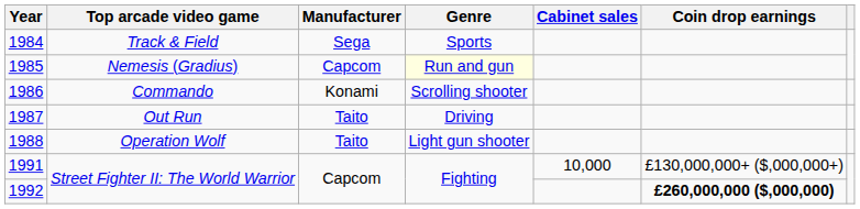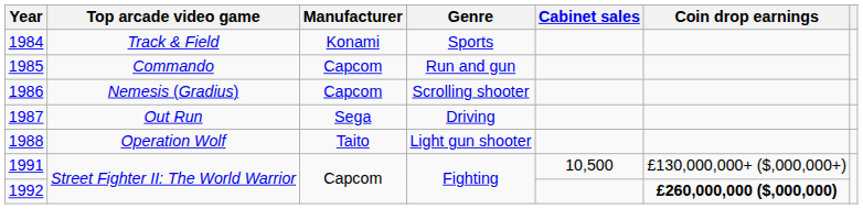 <table class="wikitable sortable" style="text-align:center">
 <tr>
 <th>Year</th>
 <th>Top arcade video game</th>
 <th>Manufacturer</th>
 <th>Genre</th>
 <th><a href='#'>Cabinet sales</a></th>
 <th>Coin drop earnings</th>
 <th class="unsortable"></th>
 </tr>
 <tr>
 <td><a href='#'>1984</a></td>
 <td><em><a href='#'>Track & Field</a></em></td>
-<td><a href='#'>Sega</a></td>
+<td><a href='#'>Konami</a></td>
 <td><a href='#'>Sports</a></td>
 <td></td>
 <td></td>
 <td rowspan="2"></td>
 </tr>
 <tr>
 <td><a href='#'>1985</a></td>
-<td><a href='#'><em>Nemesis</em> (<em>Gradius</em>)</a></td>
+<td><em><a href='#'>Commando</a></em></td>
 <td><a href='#'>Capcom</a></td>
-<td style="background: lightyellow;"><a href='#'>Run and gun</a></td>
+<td><a href='#'>Run and gun</a></td>
 <td></td>
 <td></td>
 </tr>
 <tr>
 <td><a href='#'>1986</a></td>
-<td><em><a href='#'>Commando</a></em></td>
-<td>Konami</td>
+<td><a href='#'><em>Nemesis</em> (<em>Gradius</em>)</a></td>
+<td><a href='#'>Capcom</a></td>
 <td><a href='#'>Scrolling shooter</a></td>
 <td></td>
 <td></td>
 <td></td>
 </tr>
 <tr>
 <td><a href='#'>1987</a></td>
 <td><em><a href='#'>Out Run</a></em></td>
-<td><a href='#'>Taito</a></td>
+<td><a href='#'>Sega</a></td>
 <td><a href='#'>Driving</a></td>
 <td></td>
 <td></td>
 <td></td>
 </tr>
 <tr>
 <td><a href='#'>1988</a></td>
 <td><em><a href='#'>Operation Wolf</a></em></td>
 <td><a href='#'>Taito</a></td>
 <td><a href='#'>Light gun shooter</a></td>
 <td></td>
 <td></td>
 <td></td>
 </tr>
 <tr>
 <td><a href='#'>1991</a></td>
 <td rowspan="2"><em><a href='#'>Street Fighter II: The World Warrior</a></em></td>
 <td rowspan="2">Capcom</td>
 <td rowspan="2"><a href='#'>Fighting</a></td>
-<td>10,000</td>
+<td>10,500</td>
 <td>£130,000,000+ ($,000,000+)</td>
 <td rowspan="2"></td>
 </tr>
 <tr>
 <td><a href='#'>1992</a></td>
 <td></td>
 <td><strong>£260,000,000 ($,000,000)</strong></td>
 </tr>
 </table>
